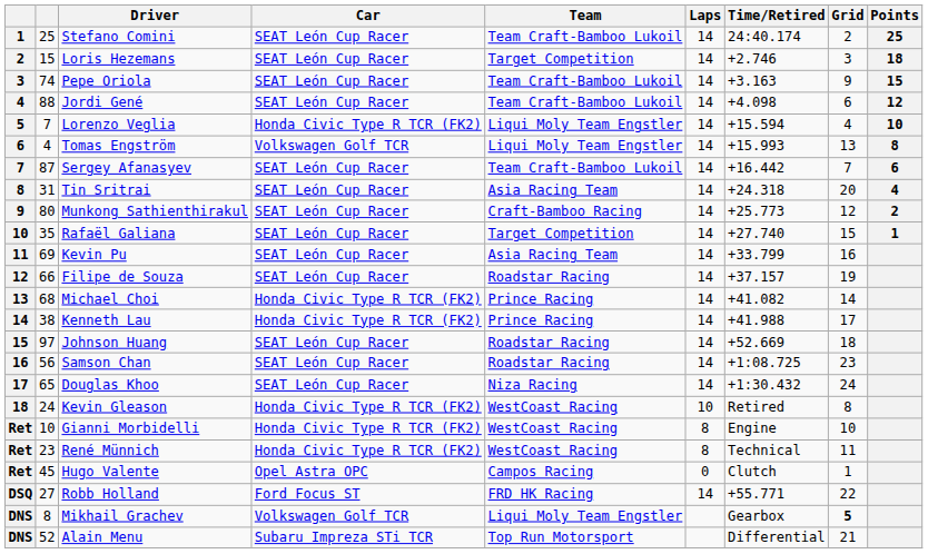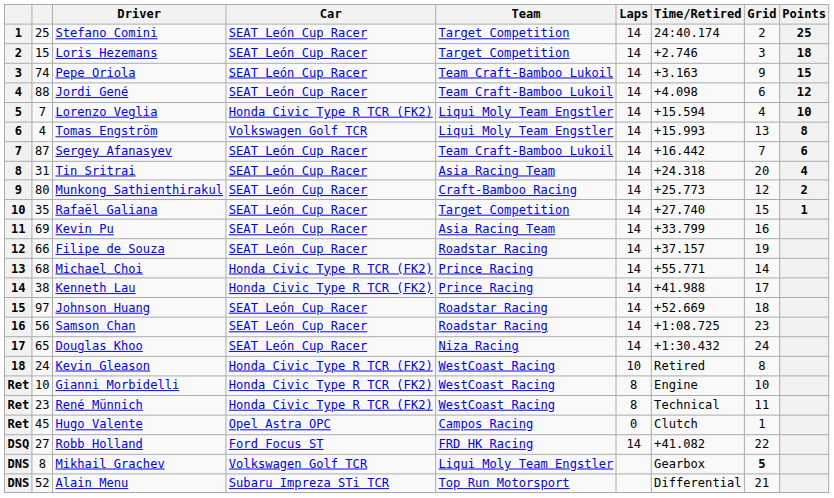 <table class="wikitable sortable" style="font-size:95%">
 <tr>
 <th></th>
 <th></th>
 <th>Driver</th>
 <th>Car</th>
 <th>Team</th>
 <th>Laps</th>
 <th>Time/Retired</th>
 <th>Grid</th>
 <th>Points</th>
 </tr>
 <tr>
 <th>1</th>
 <td align=center>25</td>
 <td> <a href='#'>Stefano Comini</a></td>
 <td><a href='#'>SEAT León Cup Racer</a></td>
-<td> <a href='#'>Team Craft-Bamboo Lukoil</a></td>
+<td> <a href='#'>Target Competition</a></td>
 <td align=center>14</td>
 <td>24:40.174</td>
 <td align=center>2</td>
 <th>25</th>
 </tr>
 <tr>
 <th>2</th>
 <td align=center>15</td>
 <td> <a href='#'>Loris Hezemans</a></td>
 <td><a href='#'>SEAT León Cup Racer</a></td>
 <td> <a href='#'>Target Competition</a></td>
 <td align=center>14</td>
 <td>+2.746</td>
 <td align=center>3</td>
 <th>18</th>
 </tr>
 <tr>
 <th>3</th>
 <td align=center>74</td>
 <td> <a href='#'>Pepe Oriola</a></td>
 <td><a href='#'>SEAT León Cup Racer</a></td>
 <td> <a href='#'>Team Craft-Bamboo Lukoil</a></td>
 <td align=center>14</td>
 <td>+3.163</td>
 <td align=center>9</td>
 <th>15</th>
 </tr>
 <tr>
 <th>4</th>
 <td align=center>88</td>
 <td> <a href='#'>Jordi Gené</a></td>
 <td><a href='#'>SEAT León Cup Racer</a></td>
 <td> <a href='#'>Team Craft-Bamboo Lukoil</a></td>
 <td align=center>14</td>
 <td>+4.098</td>
 <td align=center>6</td>
 <th>12</th>
 </tr>
 <tr>
 <th>5</th>
 <td align=center>7</td>
 <td> <a href='#'>Lorenzo Veglia</a></td>
 <td><a href='#'>Honda Civic Type R TCR (FK2)</a></td>
 <td> <a href='#'>Liqui Moly Team Engstler</a></td>
 <td align=center>14</td>
 <td>+15.594</td>
 <td align=center>4</td>
 <th>10</th>
 </tr>
 <tr>
 <th>6</th>
 <td align=center>4</td>
 <td> <a href='#'>Tomas Engström</a></td>
 <td><a href='#'>Volkswagen Golf TCR</a></td>
 <td> <a href='#'>Liqui Moly Team Engstler</a></td>
 <td align=center>14</td>
 <td>+15.993</td>
 <td align=center>13</td>
 <th>8</th>
 </tr>
 <tr>
 <th>7</th>
 <td align=center>87</td>
 <td> <a href='#'>Sergey Afanasyev</a></td>
 <td><a href='#'>SEAT León Cup Racer</a></td>
 <td> <a href='#'>Team Craft-Bamboo Lukoil</a></td>
 <td align=center>14</td>
 <td>+16.442</td>
 <td align=center>7</td>
 <th>6</th>
 </tr>
 <tr>
 <th>8</th>
 <td align=center>31</td>
 <td> <a href='#'>Tin Sritrai</a></td>
 <td><a href='#'>SEAT León Cup Racer</a></td>
 <td> <a href='#'>Asia Racing Team</a></td>
 <td align=center>14</td>
 <td>+24.318</td>
 <td align=center>20</td>
 <th>4</th>
 </tr>
 <tr>
 <th>9</th>
 <td align=center>80</td>
 <td> <a href='#'>Munkong Sathienthirakul</a></td>
 <td><a href='#'>SEAT León Cup Racer</a></td>
 <td> <a href='#'>Craft-Bamboo Racing</a></td>
 <td align=center>14</td>
 <td>+25.773</td>
 <td align=center>12</td>
 <th>2</th>
 </tr>
 <tr>
 <th>10</th>
 <td align=center>35</td>
 <td> <a href='#'>Rafaël Galiana</a></td>
 <td><a href='#'>SEAT León Cup Racer</a></td>
 <td> <a href='#'>Target Competition</a></td>
 <td align=center>14</td>
 <td>+27.740</td>
 <td align=center>15</td>
 <th>1</th>
 </tr>
 <tr>
 <th>11</th>
 <td align=center>69</td>
 <td> <a href='#'>Kevin Pu</a></td>
 <td><a href='#'>SEAT León Cup Racer</a></td>
 <td> <a href='#'>Asia Racing Team</a></td>
 <td align=center>14</td>
 <td>+33.799</td>
 <td align=center>16</td>
 <th></th>
 </tr>
 <tr>
 <th>12</th>
 <td align=center>66</td>
 <td> <a href='#'>Filipe de Souza</a></td>
 <td><a href='#'>SEAT León Cup Racer</a></td>
 <td> <a href='#'>Roadstar Racing</a></td>
 <td align=center>14</td>
 <td>+37.157</td>
 <td align=center>19</td>
 <th></th>
 </tr>
 <tr>
 <th>13</th>
 <td align=center>68</td>
 <td> <a href='#'>Michael Choi</a></td>
 <td><a href='#'>Honda Civic Type R TCR (FK2)</a></td>
 <td> <a href='#'>Prince Racing</a></td>
 <td align=center>14</td>
-<td>+41.082</td>
+<td>+55.771</td>
 <td align=center>14</td>
 <th></th>
 </tr>
 <tr>
 <th>14</th>
 <td align=center>38</td>
 <td> <a href='#'>Kenneth Lau</a></td>
 <td><a href='#'>Honda Civic Type R TCR (FK2)</a></td>
 <td> <a href='#'>Prince Racing</a></td>
 <td align=center>14</td>
 <td>+41.988</td>
 <td align=center>17</td>
 <th></th>
 </tr>
 <tr>
 <th>15</th>
 <td align=center>97</td>
 <td> <a href='#'>Johnson Huang</a></td>
 <td><a href='#'>SEAT León Cup Racer</a></td>
 <td> <a href='#'>Roadstar Racing</a></td>
 <td align=center>14</td>
 <td>+52.669</td>
 <td align=center>18</td>
 <th></th>
 </tr>
 <tr>
 <th>16</th>
 <td align=center>56</td>
 <td> <a href='#'>Samson Chan</a></td>
 <td><a href='#'>SEAT León Cup Racer</a></td>
 <td> <a href='#'>Roadstar Racing</a></td>
 <td align=center>14</td>
 <td>+1:08.725</td>
 <td align=center>23</td>
 <th></th>
 </tr>
 <tr>
 <th>17</th>
 <td align=center>65</td>
 <td> <a href='#'>Douglas Khoo</a></td>
 <td><a href='#'>SEAT León Cup Racer</a></td>
 <td> <a href='#'>Niza Racing</a></td>
 <td align=center>14</td>
 <td>+1:30.432</td>
 <td align=center>24</td>
 <th></th>
 </tr>
 <tr>
 <th>18</th>
 <td align=center>24</td>
 <td> <a href='#'>Kevin Gleason</a></td>
 <td><a href='#'>Honda Civic Type R TCR (FK2)</a></td>
 <td> <a href='#'>WestCoast Racing</a></td>
 <td align=center>10</td>
 <td>Retired</td>
 <td align=center>8</td>
 <th></th>
 </tr>
 <tr>
 <th>Ret</th>
 <td align=center>10</td>
 <td> <a href='#'>Gianni Morbidelli</a></td>
 <td><a href='#'>Honda Civic Type R TCR (FK2)</a></td>
 <td> <a href='#'>WestCoast Racing</a></td>
 <td align=center>8</td>
 <td>Engine</td>
 <td align=center>10</td>
 <th></th>
 </tr>
 <tr>
 <th>Ret</th>
 <td align=center>23</td>
 <td> <a href='#'>René Münnich</a></td>
 <td><a href='#'>Honda Civic Type R TCR (FK2)</a></td>
 <td> <a href='#'>WestCoast Racing</a></td>
 <td align=center>8</td>
 <td>Technical</td>
 <td align=center>11</td>
 <th></th>
 </tr>
 <tr>
 <th>Ret</th>
 <td align=center>45</td>
 <td> <a href='#'>Hugo Valente</a></td>
 <td><a href='#'>Opel Astra OPC</a></td>
 <td> <a href='#'>Campos Racing</a></td>
 <td align=center>0</td>
 <td>Clutch</td>
 <td align=center>1</td>
 <th></th>
 </tr>
 <tr>
 <th>DSQ</th>
 <td align=center>27</td>
 <td> <a href='#'>Robb Holland</a></td>
 <td><a href='#'>Ford Focus ST</a></td>
 <td> <a href='#'>FRD HK Racing</a></td>
 <td align=center>14</td>
-<td>+55.771</td>
+<td>+41.082</td>
 <td align=center>22</td>
 <th></th>
 </tr>
 <tr>
 <th>DNS</th>
 <td align=center>8</td>
 <td> <a href='#'>Mikhail Grachev</a></td>
 <td><a href='#'>Volkswagen Golf TCR</a></td>
 <td> <a href='#'>Liqui Moly Team Engstler</a></td>
 <td align=center></td>
 <td>Gearbox</td>
 <td align=center><strong>5</strong></td>
 <th></th>
 </tr>
 <tr>
 <th>DNS</th>
 <td align=center>52</td>
 <td> <a href='#'>Alain Menu</a></td>
 <td><a href='#'>Subaru Impreza STi TCR</a></td>
 <td> <a href='#'>Top Run Motorsport</a></td>
 <td align=center></td>
 <td>Differential</td>
 <td align=center>21</td>
 <th></th>
 </tr>
 <tr>
 </tr>
 </table>
